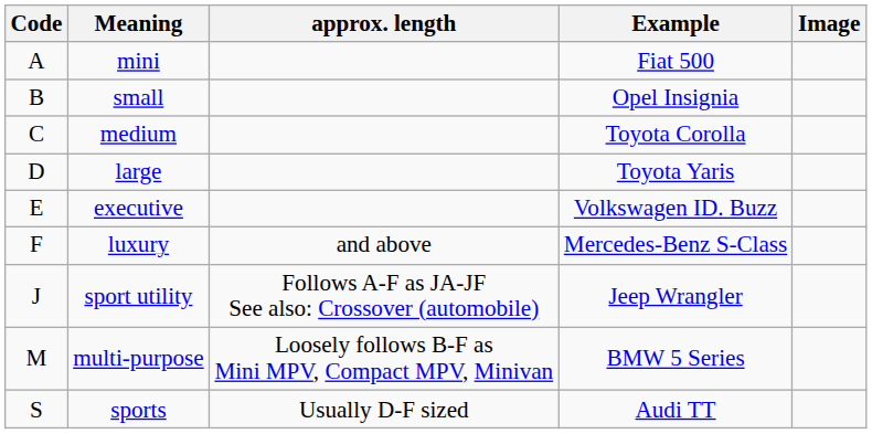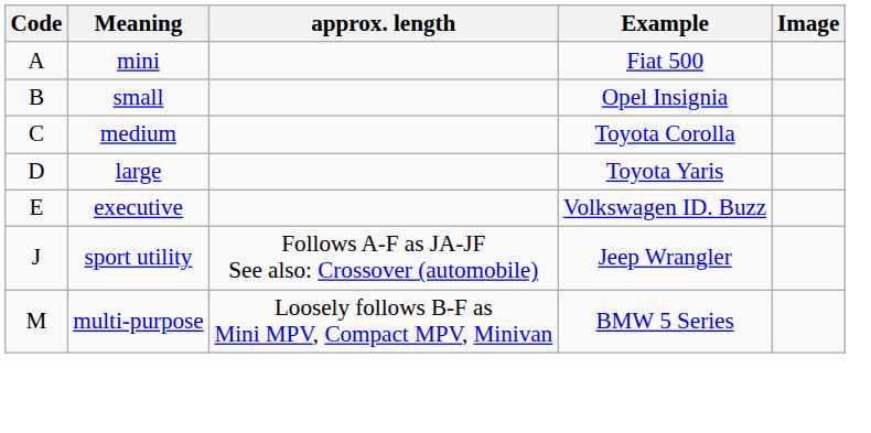 <table class="wikitable plainrowheaders" style="text-align:Center;">
 <tr>
 <th>Code</th>
 <th>Meaning</th>
 <th><strong>approx. length</strong></th>
 <th>Example</th>
 <th>Image</th>
 </tr>
 <tr>
 <td>A</td>
 <td><a href='#'>mini</a></td>
 <td></td>
 <td><a href='#'>Fiat 500</a></td>
 <td></td>
 </tr>
 <tr>
 <td>B</td>
 <td><a href='#'>small</a></td>
 <td></td>
 <td><a href='#'>Opel Insignia</a></td>
 <td></td>
 </tr>
 <tr>
 <td>C</td>
 <td><a href='#'>medium</a></td>
 <td></td>
 <td><a href='#'>Toyota Corolla</a></td>
 <td></td>
 </tr>
 <tr>
 <td>D</td>
 <td><a href='#'>large</a></td>
 <td></td>
 <td><a href='#'>Toyota Yaris</a></td>
 <td></td>
 </tr>
 <tr>
 <td>E</td>
 <td><a href='#'>executive</a></td>
 <td></td>
 <td><a href='#'>Volkswagen ID. Buzz</a></td>
 <td></td>
 </tr>
 <tr>
-<td>F</td>
-<td><a href='#'>luxury</a></td>
-<td> and above</td>
-<td><a href='#'>Mercedes-Benz S-Class</a></td>
-<td></td>
-</tr>
-<tr>
 <td>J</td>
 <td><a href='#'>sport utility</a></td>
 <td>Follows A-F as JA-JF<br>See also: <a href='#'>Crossover (automobile)</a></td>
 <td><a href='#'>Jeep Wrangler</a></td>
 <td></td>
 </tr>
 <tr>
 <td>M</td>
 <td><a href='#'>multi-purpose</a></td>
 <td>Loosely follows B-F as<br><a href='#'>Mini MPV</a>, <a href='#'>Compact MPV</a>, <a href='#'>Minivan</a></td>
 <td><a href='#'>BMW 5 Series</a></td>
 <td></td>
 </tr>
-<tr>
-<td>S</td>
-<td><a href='#'>sports</a></td>
-<td>Usually D-F sized</td>
-<td><a href='#'>Audi TT</a></td>
-<td></td>
-</tr>
 </table>
